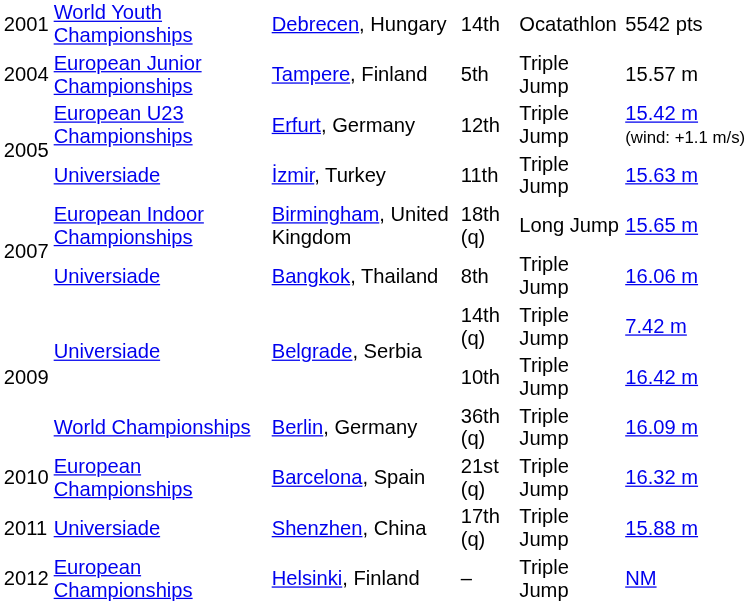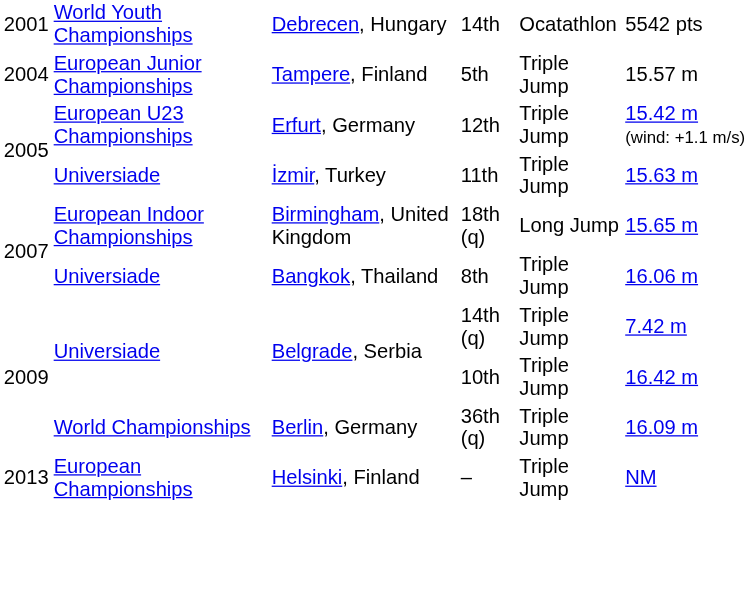 <table>
 <tr>
 <td>2001</td>
 <td><a href='#'>World Youth Championships</a></td>
 <td><a href='#'>Debrecen</a>, Hungary</td>
 <td>14th</td>
 <td>Ocatathlon</td>
 <td>5542 pts</td>
 </tr>
 <tr>
 <td>2004</td>
 <td><a href='#'>European Junior Championships</a></td>
 <td><a href='#'>Tampere</a>, Finland</td>
 <td>5th</td>
 <td>Triple Jump</td>
 <td>15.57 m</td>
 </tr>
 <tr>
 <td rowspan=2>2005</td>
 <td><a href='#'>European U23 Championships</a></td>
 <td><a href='#'>Erfurt</a>, Germany</td>
 <td>12th</td>
 <td>Triple Jump</td>
 <td><a href='#'>15.42 m</a> <small>(wind: +1.1 m/s)</small></td>
 </tr>
 <tr>
 <td><a href='#'>Universiade</a></td>
 <td><a href='#'>İzmir</a>, Turkey</td>
 <td>11th</td>
 <td>Triple Jump</td>
 <td><a href='#'>15.63 m</a></td>
 </tr>
 <tr>
 <td rowspan=2>2007</td>
 <td><a href='#'>European Indoor Championships</a></td>
 <td><a href='#'>Birmingham</a>, United Kingdom</td>
 <td>18th (q)</td>
 <td>Long Jump</td>
 <td><a href='#'>15.65 m</a></td>
 </tr>
 <tr>
 <td><a href='#'>Universiade</a></td>
 <td><a href='#'>Bangkok</a>, Thailand</td>
 <td>8th</td>
 <td>Triple Jump</td>
 <td><a href='#'>16.06 m</a></td>
 </tr>
 <tr>
 <td rowspan=3>2009</td>
 <td rowspan=2><a href='#'>Universiade</a></td>
 <td rowspan=2><a href='#'>Belgrade</a>, Serbia</td>
 <td>14th (q)</td>
 <td>Triple Jump</td>
 <td><a href='#'>7.42 m</a></td>
 </tr>
 <tr>
 <td>10th</td>
 <td>Triple Jump</td>
 <td><a href='#'>16.42 m</a></td>
 </tr>
 <tr>
 <td><a href='#'>World Championships</a></td>
 <td><a href='#'>Berlin</a>, Germany</td>
 <td>36th (q)</td>
 <td>Triple Jump</td>
 <td><a href='#'>16.09 m</a></td>
 </tr>
 <tr>
-<td>2010</td>
-<td><a href='#'>European Championships</a></td>
-<td><a href='#'>Barcelona</a>, Spain</td>
-<td>21st (q)</td>
-<td>Triple Jump</td>
-<td><a href='#'>16.32 m</a></td>
-</tr>
-<tr>
-<td>2011</td>
-<td><a href='#'>Universiade</a></td>
-<td><a href='#'>Shenzhen</a>, China</td>
-<td>17th (q)</td>
-<td>Triple Jump</td>
-<td><a href='#'>15.88 m</a></td>
-</tr>
-<tr>
-<td>2012</td>
+<td>2013</td>
 <td><a href='#'>European Championships</a></td>
 <td><a href='#'>Helsinki</a>, Finland</td>
 <td>–</td>
 <td>Triple Jump</td>
 <td><a href='#'>NM</a></td>
 </tr>
 </table>
